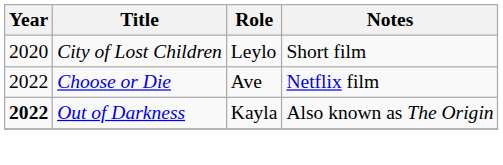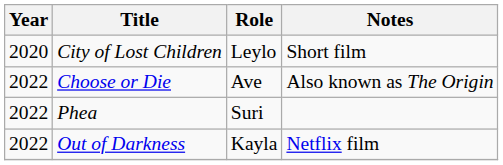 <table class="wikitable sortable">
 <tr>
 <th>Year</th>
 <th>Title</th>
 <th>Role</th>
 <th class="unsortable">Notes</th>
 </tr>
 <tr>
 <td>2020</td>
 <td><em>City of Lost Children</em></td>
 <td>Leylo</td>
 <td>Short film</td>
 </tr>
 <tr>
 <td>2022</td>
 <td><em><a href='#'>Choose or Die</a></em></td>
 <td>Ave</td>
-<td><a href='#'>Netflix</a> film</td>
+<td>Also known as <em>The Origin</em></td>
 </tr>
 <tr>
-<td><strong>2022</strong></td>
+<td>2022</td>
+<td><em>Phea</em></td>
+<td>Suri</td>
+<td></td>
+</tr>
+<tr>
+<td>2022</td>
 <td><em><a href='#'>Out of Darkness</a></em></td>
 <td>Kayla</td>
-<td>Also known as <em>The Origin</em></td>
+<td><a href='#'>Netflix</a> film</td>
 </tr>
 <tr>
 </tr>
 </table>
